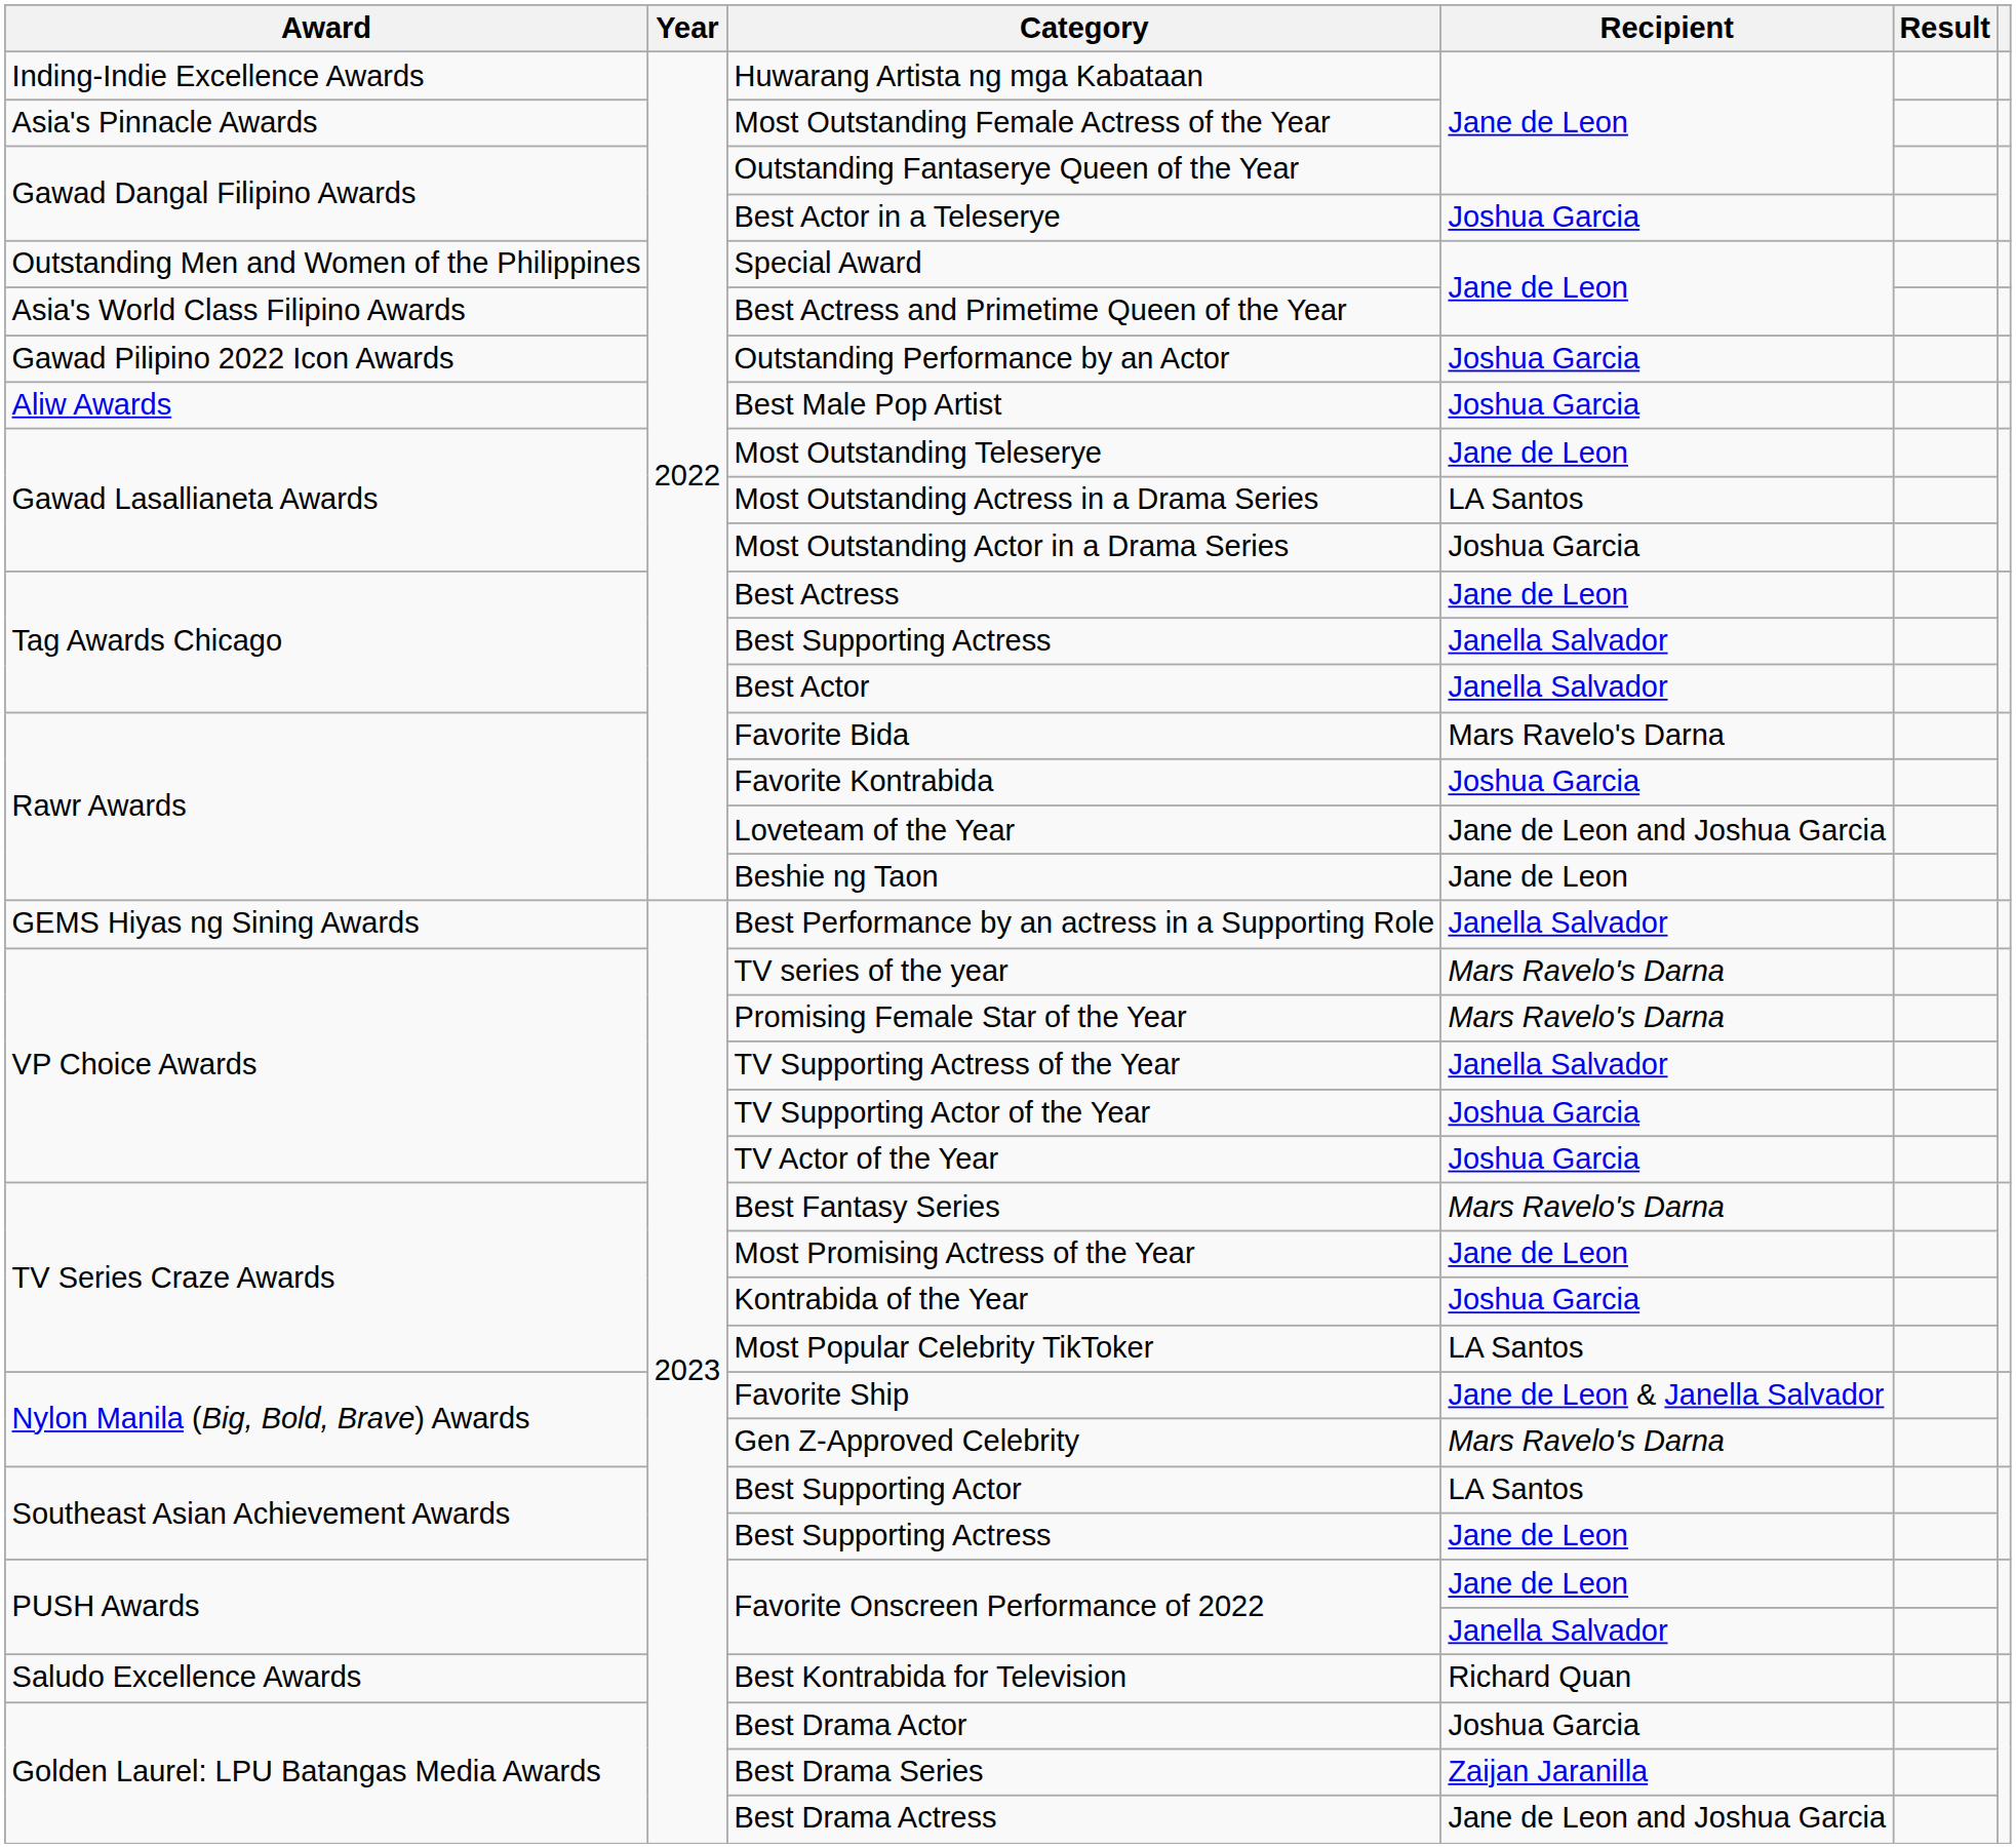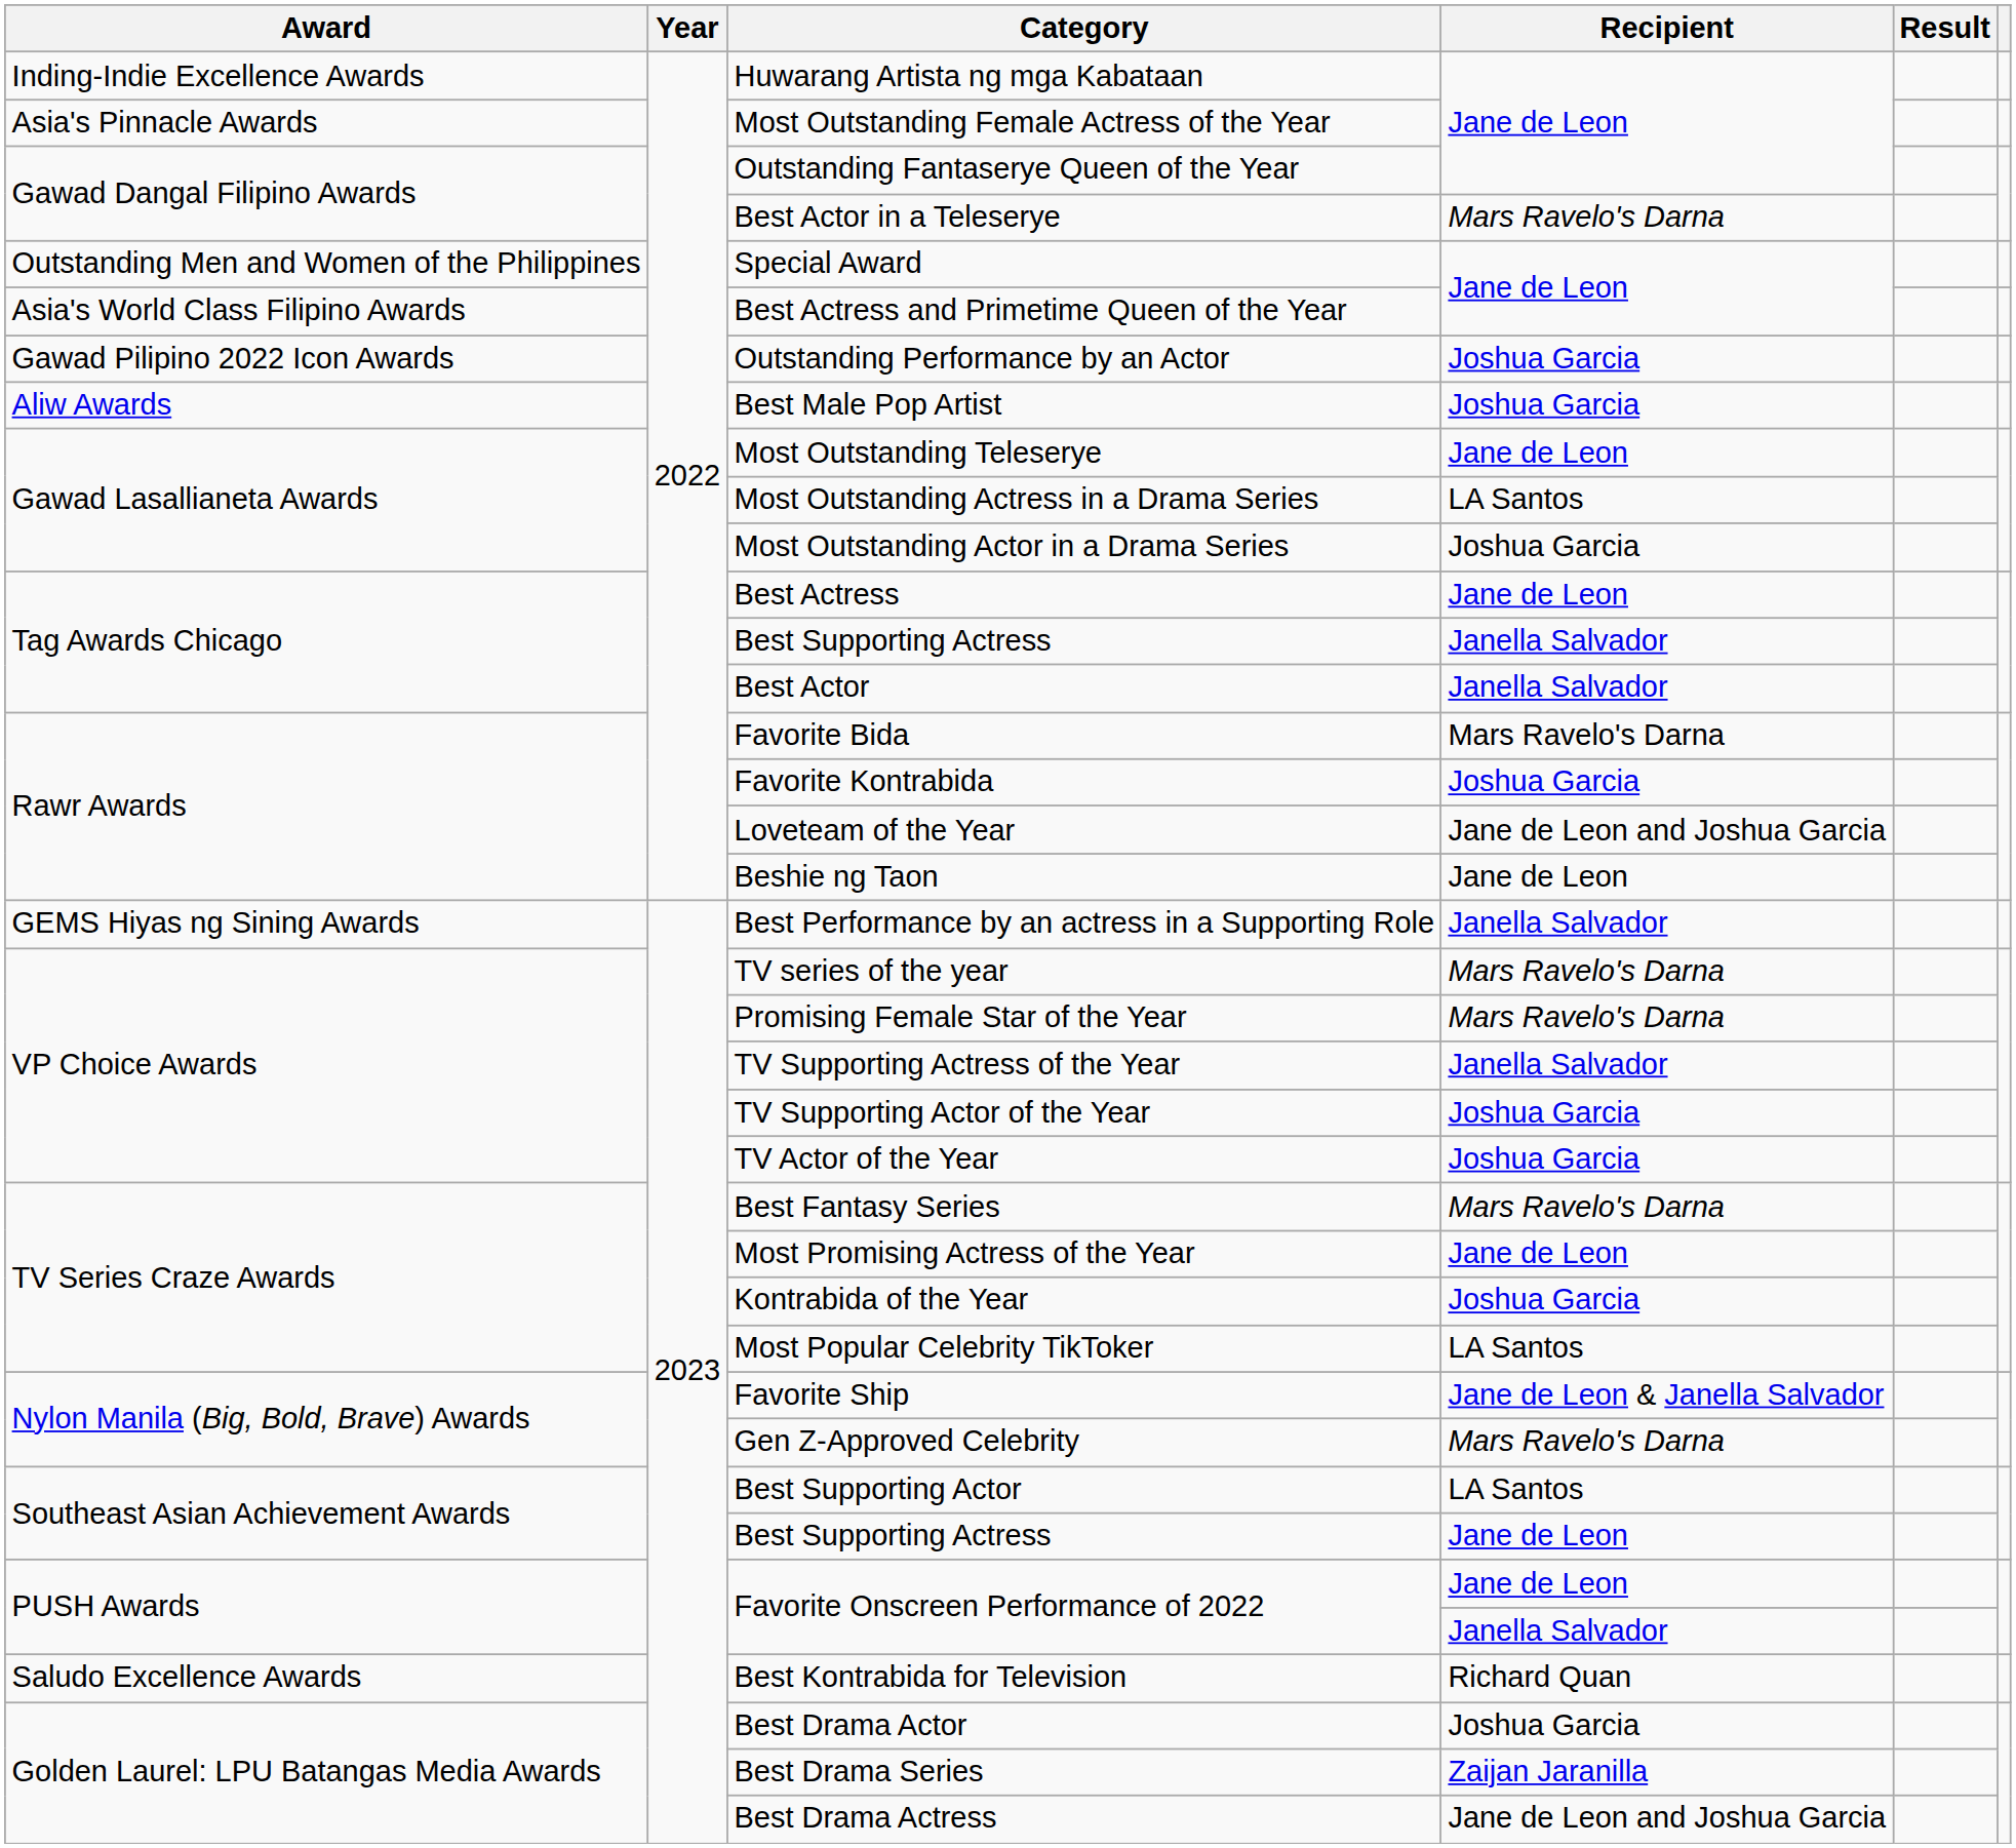 <table class="wikitable sortable">
 <tr>
 <th>Award</th>
 <th>Year</th>
 <th>Category</th>
 <th>Recipient</th>
 <th>Result</th>
 <th></th>
 </tr>
 <tr>
 <td>Inding-Indie Excellence Awards</td>
 <td rowspan="18">2022</td>
 <td>Huwarang Artista ng mga Kabataan</td>
 <td rowspan="3"><a href='#'>Jane de Leon</a></td>
 <td></td>
 <td></td>
 </tr>
 <tr>
 <td>Asia's Pinnacle Awards</td>
 <td>Most Outstanding Female Actress of the Year</td>
 <td></td>
 <td></td>
 </tr>
 <tr>
 <td rowspan="2">Gawad Dangal Filipino Awards</td>
 <td>Outstanding Fantaserye Queen of the Year</td>
 <td></td>
 <td rowspan="2"></td>
 </tr>
 <tr>
 <td>Best Actor in a Teleserye</td>
-<td><a href='#'>Joshua Garcia</a></td>
+<td><em>Mars Ravelo's Darna</em></td>
 <td></td>
 </tr>
 <tr>
 <td>Outstanding Men and Women of the Philippines</td>
 <td>Special Award</td>
 <td rowspan="2"><a href='#'>Jane de Leon</a></td>
 <td></td>
 <td></td>
 </tr>
 <tr>
 <td>Asia's World Class Filipino Awards</td>
 <td>Best Actress and Primetime Queen of the Year</td>
 <td></td>
 <td></td>
 </tr>
 <tr>
 <td>Gawad Pilipino 2022 Icon Awards</td>
 <td>Outstanding Performance by an Actor</td>
 <td><a href='#'>Joshua Garcia</a></td>
 <td></td>
 <td></td>
 </tr>
 <tr>
 <td><a href='#'>Aliw Awards</a></td>
 <td>Best Male Pop Artist</td>
 <td><a href='#'>Joshua Garcia</a></td>
 <td></td>
 <td></td>
 </tr>
 <tr>
 <td rowspan="3">Gawad Lasallianeta Awards</td>
 <td>Most Outstanding Teleserye</td>
 <td><a href='#'>Jane de Leon</a></td>
 <td></td>
 <td rowspan="3"></td>
 </tr>
 <tr>
 <td>Most Outstanding Actress in a Drama Series</td>
 <td>LA Santos</td>
 <td></td>
 </tr>
 <tr>
 <td>Most Outstanding Actor in a Drama Series</td>
 <td>Joshua Garcia</td>
 <td></td>
 </tr>
 <tr>
 <td rowspan="3">Tag Awards Chicago</td>
 <td>Best Actress</td>
 <td><a href='#'>Jane de Leon</a></td>
 <td></td>
 <td rowspan="3"></td>
 </tr>
 <tr>
 <td>Best Supporting Actress</td>
 <td><a href='#'>Janella Salvador</a></td>
 <td></td>
 </tr>
 <tr>
 <td>Best Actor</td>
 <td><a href='#'>Janella Salvador</a></td>
 <td></td>
 </tr>
 <tr>
 <td rowspan="4">Rawr Awards</td>
 <td>Favorite Bida</td>
 <td>Mars Ravelo's Darna</td>
 <td></td>
 <td rowspan="4"></td>
 </tr>
 <tr>
 <td>Favorite Kontrabida</td>
 <td><a href='#'>Joshua Garcia</a></td>
 <td></td>
 </tr>
 <tr>
 <td>Loveteam of the Year</td>
 <td>Jane de Leon and Joshua Garcia</td>
 <td></td>
 </tr>
 <tr>
 <td>Beshie ng Taon</td>
 <td>Jane de Leon</td>
 <td></td>
 </tr>
 <tr>
 <td>GEMS Hiyas ng Sining Awards</td>
 <td rowspan="20">2023</td>
 <td>Best Performance by an actress in a Supporting Role</td>
 <td><a href='#'>Janella Salvador</a></td>
 <td></td>
 <td></td>
 </tr>
 <tr>
 <td rowspan="5">VP Choice Awards</td>
 <td>TV series of the year</td>
 <td><em>Mars Ravelo's Darna</em></td>
 <td></td>
 <td rowspan="5"></td>
 </tr>
 <tr>
 <td>Promising Female Star of the Year</td>
 <td><em>Mars Ravelo's Darna</em></td>
 <td></td>
 </tr>
 <tr>
 <td>TV Supporting Actress of the Year</td>
 <td><a href='#'>Janella Salvador</a></td>
 <td></td>
 </tr>
 <tr>
 <td>TV Supporting Actor of the Year</td>
 <td><a href='#'>Joshua Garcia</a></td>
 <td></td>
 </tr>
 <tr>
 <td>TV Actor of the Year</td>
 <td><a href='#'>Joshua Garcia</a></td>
 <td></td>
 </tr>
 <tr>
 <td rowspan="4">TV Series Craze Awards</td>
 <td>Best Fantasy Series</td>
 <td><em>Mars Ravelo's Darna</em></td>
 <td></td>
 <td rowspan="4"></td>
 </tr>
 <tr>
 <td>Most Promising Actress of the Year</td>
 <td><a href='#'>Jane de Leon</a></td>
 <td></td>
 </tr>
 <tr>
 <td>Kontrabida of the Year</td>
 <td><a href='#'>Joshua Garcia</a></td>
 <td></td>
 </tr>
 <tr>
 <td>Most Popular Celebrity TikToker</td>
 <td>LA Santos</td>
 <td></td>
 </tr>
 <tr>
 <td rowspan="2"><a href='#'>Nylon Manila</a> (<em>Big, Bold, Brave</em>) Awards</td>
 <td>Favorite Ship</td>
 <td><a href='#'>Jane de Leon</a> & <a href='#'>Janella Salvador</a></td>
 <td></td>
 <td rowspan="2"></td>
 </tr>
 <tr>
 <td>Gen Z-Approved Celebrity</td>
 <td><em>Mars Ravelo's Darna</em></td>
 <td></td>
 </tr>
 <tr>
 <td rowspan="2">Southeast Asian Achievement Awards</td>
 <td>Best Supporting Actor</td>
 <td>LA Santos</td>
 <td></td>
 <td rowspan="2"></td>
 </tr>
 <tr>
 <td>Best Supporting Actress</td>
 <td><a href='#'>Jane de Leon</a></td>
 <td></td>
 </tr>
 <tr>
 <td rowspan="2">PUSH Awards</td>
 <td rowspan="2">Favorite Onscreen Performance of 2022</td>
 <td><a href='#'>Jane de Leon</a></td>
 <td></td>
 <td rowspan="2"></td>
 </tr>
 <tr>
 <td><a href='#'>Janella Salvador</a></td>
 <td></td>
 </tr>
 <tr>
 <td>Saludo Excellence Awards</td>
 <td>Best Kontrabida for Television</td>
 <td>Richard Quan</td>
 <td></td>
 <td></td>
 </tr>
 <tr>
 <td rowspan="3">Golden Laurel: LPU Batangas Media Awards</td>
 <td>Best Drama Actor</td>
 <td>Joshua Garcia</td>
 <td></td>
 <td rowspan="3"></td>
 </tr>
 <tr>
 <td>Best Drama Series</td>
 <td><a href='#'>Zaijan Jaranilla</a></td>
 <td></td>
 </tr>
 <tr>
 <td>Best Drama Actress</td>
 <td>Jane de Leon and Joshua Garcia</td>
 <td></td>
 </tr>
 </table>
